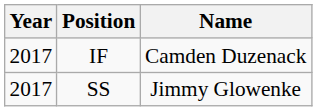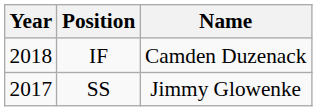 <table class="wikitable" style="text-align:center">
 <tr>
 <th>Year</th>
 <th>Position</th>
 <th>Name</th>
 </tr>
 <tr>
-<td>2017</td>
+<td>2018</td>
 <td>IF</td>
 <td>Camden Duzenack</td>
 </tr>
 <tr>
 <td>2017</td>
 <td>SS</td>
 <td>Jimmy Glowenke</td>
 </tr>
 </table>
